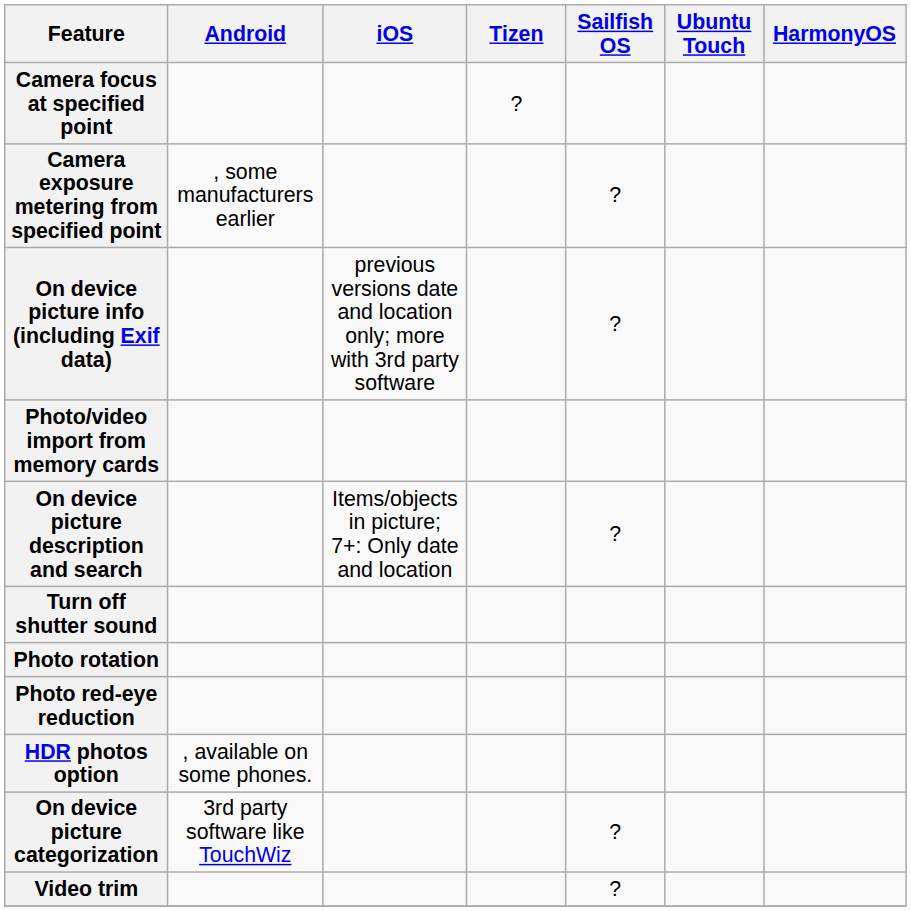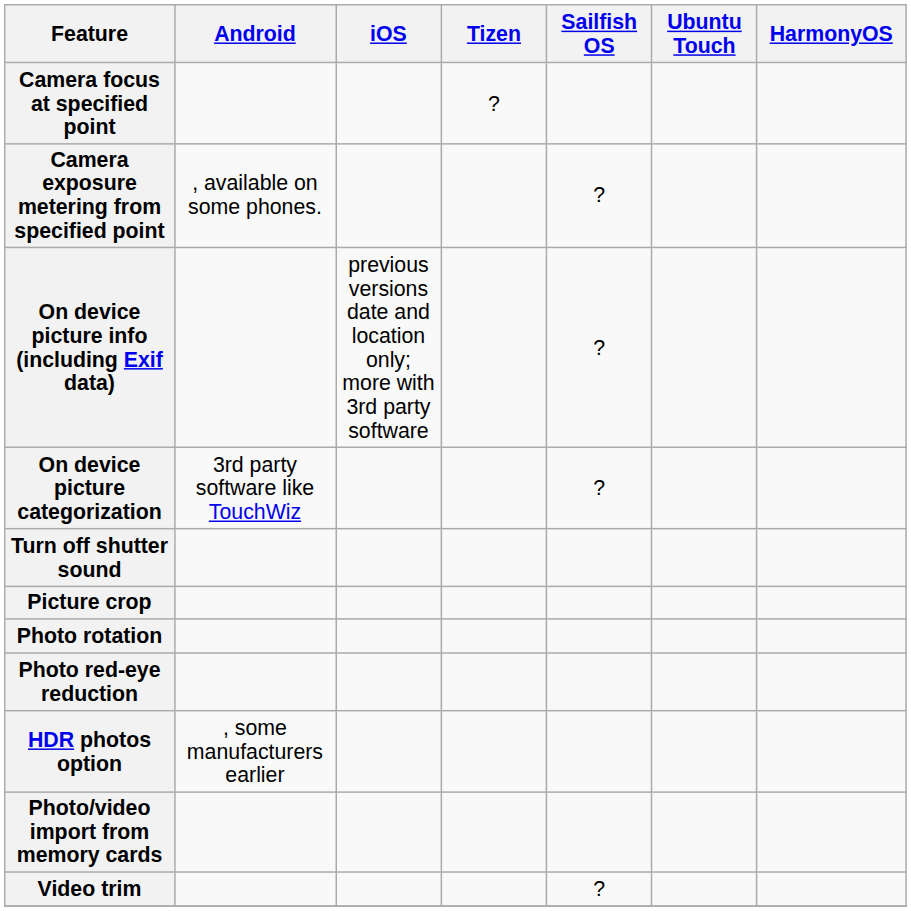 <table class="wikitable" style="font-size:90%; text-align: center; width: auto">
 <tr>
 <th width="10%">Feature</th>
 <th width="10%"><a href='#'>Android</a></th>
 <th width="10%"><a href='#'>iOS</a></th>
 <th width="10%"><a href='#'>Tizen</a></th>
 <th width="10%"><a href='#'>Sailfish OS</a></th>
 <th width="10%"><a href='#'>Ubuntu Touch</a></th>
 <th width="10%"><a href='#'>HarmonyOS</a></th>
 </tr>
 <tr>
 <th>Camera focus at specified point</th>
 <td></td>
 <td></td>
 <td>?</td>
 <td></td>
 <td></td>
 <td></td>
 </tr>
 <tr>
 <th>Camera exposure metering from specified point</th>
-<td>, some manufacturers earlier</td>
+<td>, available on some phones.</td>
 <td></td>
 <td></td>
 <td>?</td>
 <td></td>
 <td></td>
 </tr>
 <tr>
 <th>On device picture info (including <a href='#'>Exif</a> data)</th>
 <td></td>
 <td>previous versions date and location only; more with 3rd party software</td>
 <td></td>
 <td>?</td>
 <td></td>
 <td></td>
 </tr>
 <tr>
-<th>Photo/video import from memory cards</th>
+<th>On device picture categorization</th>
+<td> 3rd party software like <a href='#'>TouchWiz</a></td>
+<td></td>
+<td></td>
+<td>?</td>
+<td></td>
+<td></td>
+</tr>
+<tr>
+<th>Turn off shutter sound</th>
 <td></td>
 <td></td>
 <td></td>
 <td></td>
 <td></td>
 <td></td>
 </tr>
 <tr>
-<th>On device picture description and search</th>
-<td></td>
-<td> Items/objects in picture;<br>7+: Only date and location</td>
-<td></td>
-<td>?</td>
-<td></td>
-<td></td>
-</tr>
-<tr>
-<th>Turn off shutter sound</th>
+<th>Picture crop</th>
 <td></td>
 <td></td>
 <td></td>
 <td></td>
 <td></td>
 <td></td>
 </tr>
 <tr>
 <th>Photo rotation</th>
 <td></td>
 <td></td>
 <td></td>
 <td></td>
 <td></td>
 <td></td>
 </tr>
 <tr>
 <th>Photo red-eye reduction</th>
 <td></td>
 <td></td>
 <td></td>
 <td></td>
 <td></td>
 <td></td>
 </tr>
 <tr>
 <th><a href='#'>HDR</a> photos option</th>
-<td>, available on some phones.</td>
+<td>, some manufacturers earlier</td>
 <td></td>
 <td></td>
 <td></td>
 <td></td>
 <td></td>
 </tr>
 <tr>
-<th>On device picture categorization</th>
-<td> 3rd party software like <a href='#'>TouchWiz</a></td>
+<th>Photo/video import from memory cards</th>
 <td></td>
 <td></td>
-<td>?</td>
+<td></td>
+<td></td>
 <td></td>
 <td></td>
 </tr>
 <tr>
 <th>Video trim</th>
 <td></td>
 <td></td>
 <td></td>
 <td>?</td>
 <td></td>
 <td></td>
 </tr>
 <tr>
 </tr>
 </table>
